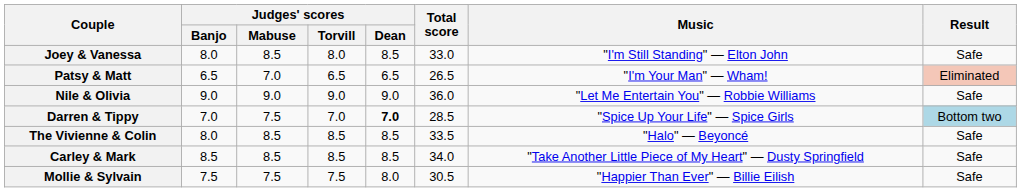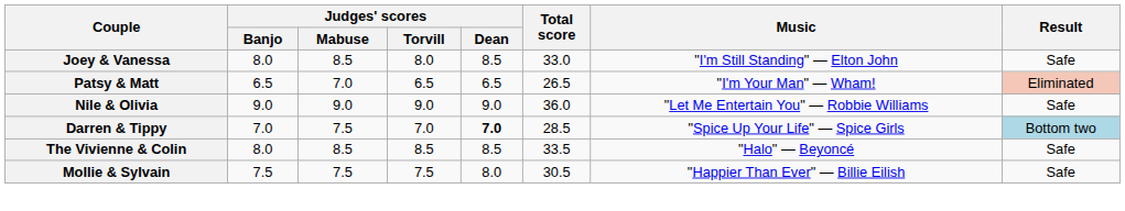 <table class="wikitable sortable" style="text-align:center; font-size:90%; width:90%">
 <tr>
 <th scope="col" rowspan=2>Couple</th>
 <th scope="col" colspan=4 class="unsortable">Judges' scores</th>
 <th scope="col" rowspan=2>Total<br>score</th>
 <th scope="col" rowspan=2 class="unsortable">Music</th>
 <th scope="col" rowspan=2 class="unsortable">Result</th>
 </tr>
 <tr>
 <th class="unsortable">Banjo</th>
 <th class="unsortable">Mabuse</th>
 <th class="unsortable">Torvill</th>
 <th class="unsortable">Dean</th>
 </tr>
 <tr>
 <th scope="row">Joey & Vanessa</th>
 <td>8.0</td>
 <td>8.5</td>
 <td>8.0</td>
 <td>8.5</td>
 <td>33.0</td>
 <td>"<a href='#'>I'm Still Standing</a>" — <a href='#'>Elton John</a></td>
 <td>Safe</td>
 </tr>
 <tr>
 <th scope="row">Patsy & Matt</th>
 <td>6.5</td>
 <td>7.0</td>
 <td>6.5</td>
 <td>6.5</td>
 <td>26.5</td>
 <td>"<a href='#'>I'm Your Man</a>" — <a href='#'>Wham!</a></td>
 <td bgcolor=f4c7b8>Eliminated</td>
 </tr>
 <tr>
 <th scope="row">Nile & Olivia</th>
 <td>9.0</td>
 <td>9.0</td>
 <td>9.0</td>
 <td>9.0</td>
 <td>36.0</td>
 <td>"<a href='#'>Let Me Entertain You</a>" — <a href='#'>Robbie Williams</a></td>
 <td>Safe</td>
 </tr>
 <tr>
 <th scope="row">Darren & Tippy</th>
 <td>7.0</td>
 <td>7.5</td>
 <td>7.0</td>
 <td><strong>7.0</strong></td>
 <td>28.5</td>
 <td>"<a href='#'>Spice Up Your Life</a>" — <a href='#'>Spice Girls</a></td>
 <td bgcolor=lightblue>Bottom two</td>
 </tr>
 <tr>
 <th scope="row">The Vivienne & Colin</th>
 <td>8.0</td>
 <td>8.5</td>
 <td>8.5</td>
 <td>8.5</td>
 <td>33.5</td>
 <td>"<a href='#'>Halo</a>" — <a href='#'>Beyoncé</a></td>
 <td>Safe</td>
 </tr>
 <tr>
-<th scope="row">Carley & Mark</th>
-<td>8.5</td>
-<td>8.5</td>
-<td>8.5</td>
-<td>8.5</td>
-<td>34.0</td>
-<td>"<a href='#'>Take Another Little Piece of My Heart</a>" — <a href='#'>Dusty Springfield</a></td>
-<td>Safe</td>
-</tr>
-<tr>
 <th scope="row">Mollie & Sylvain</th>
 <td>7.5</td>
 <td>7.5</td>
 <td>7.5</td>
 <td>8.0</td>
 <td>30.5</td>
 <td>"<a href='#'>Happier Than Ever</a>" — <a href='#'>Billie Eilish</a></td>
 <td>Safe</td>
 </tr>
 </table>
